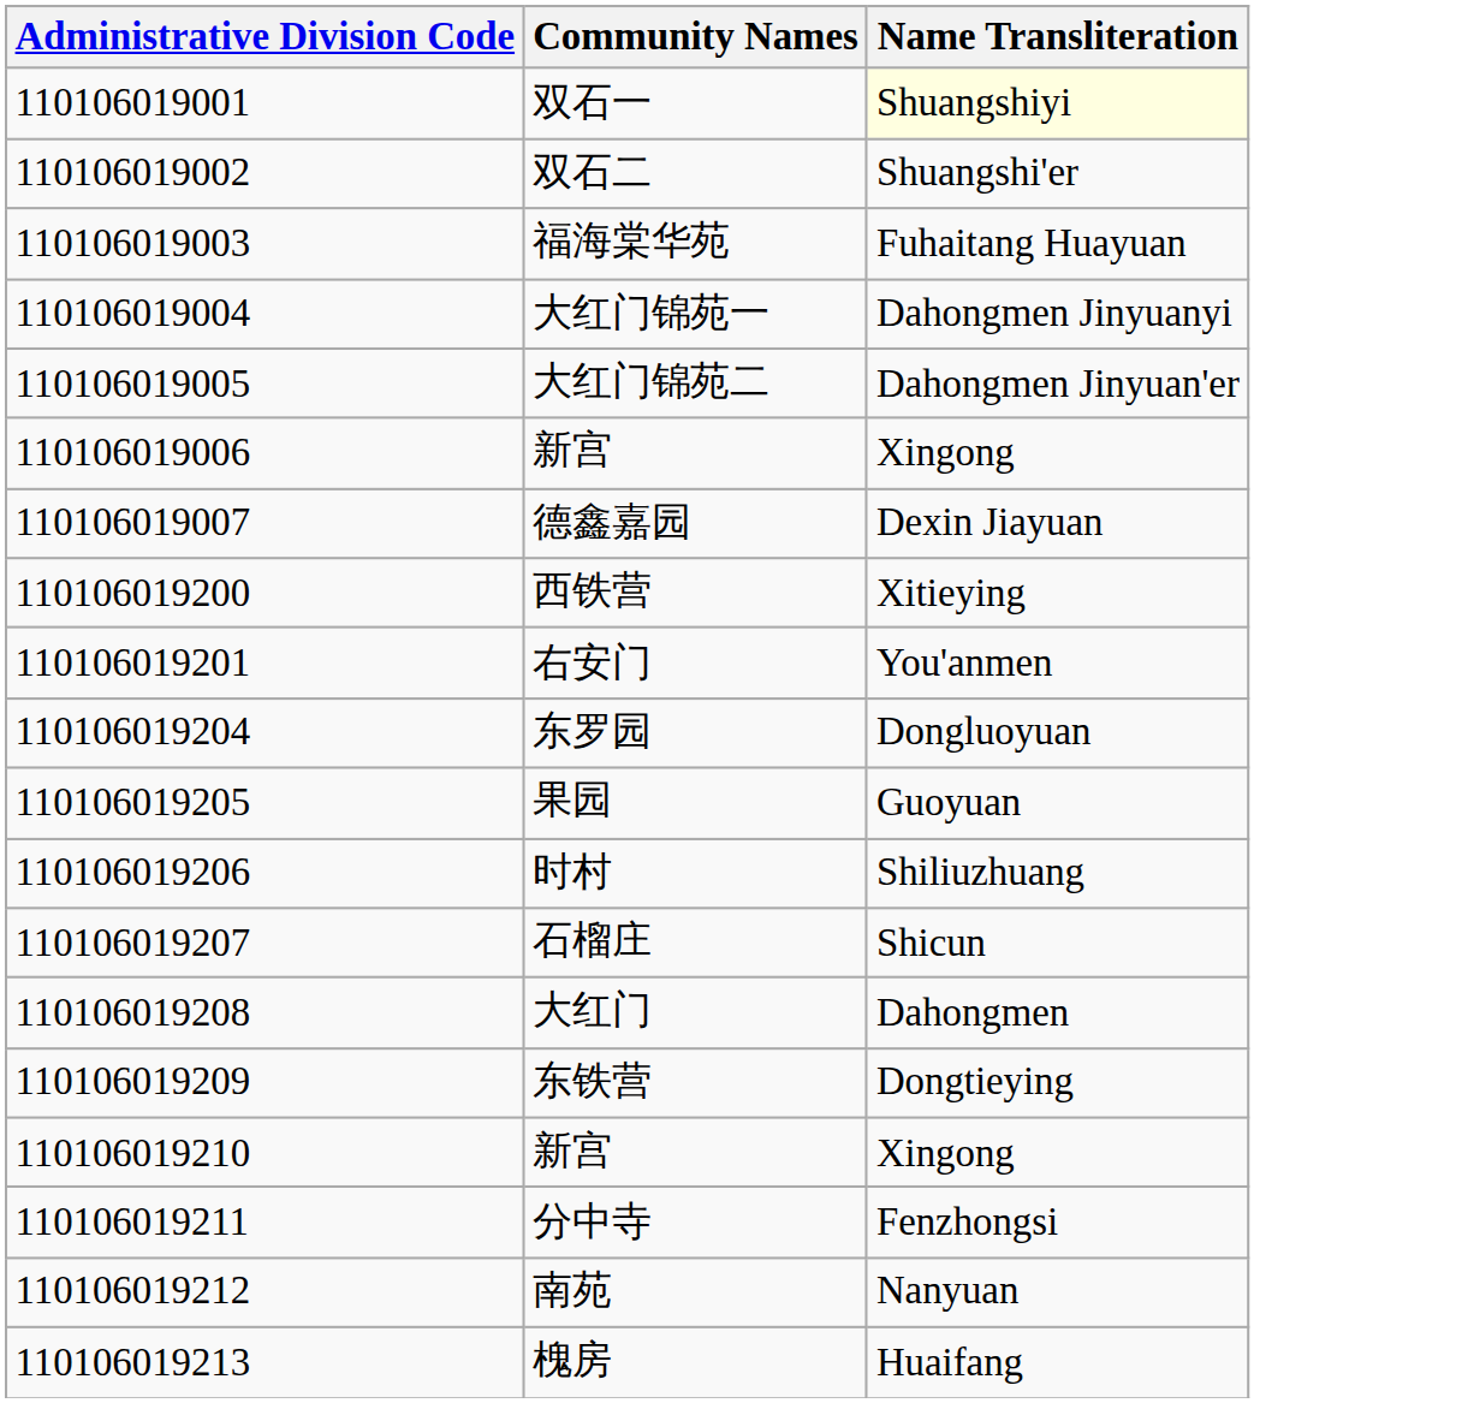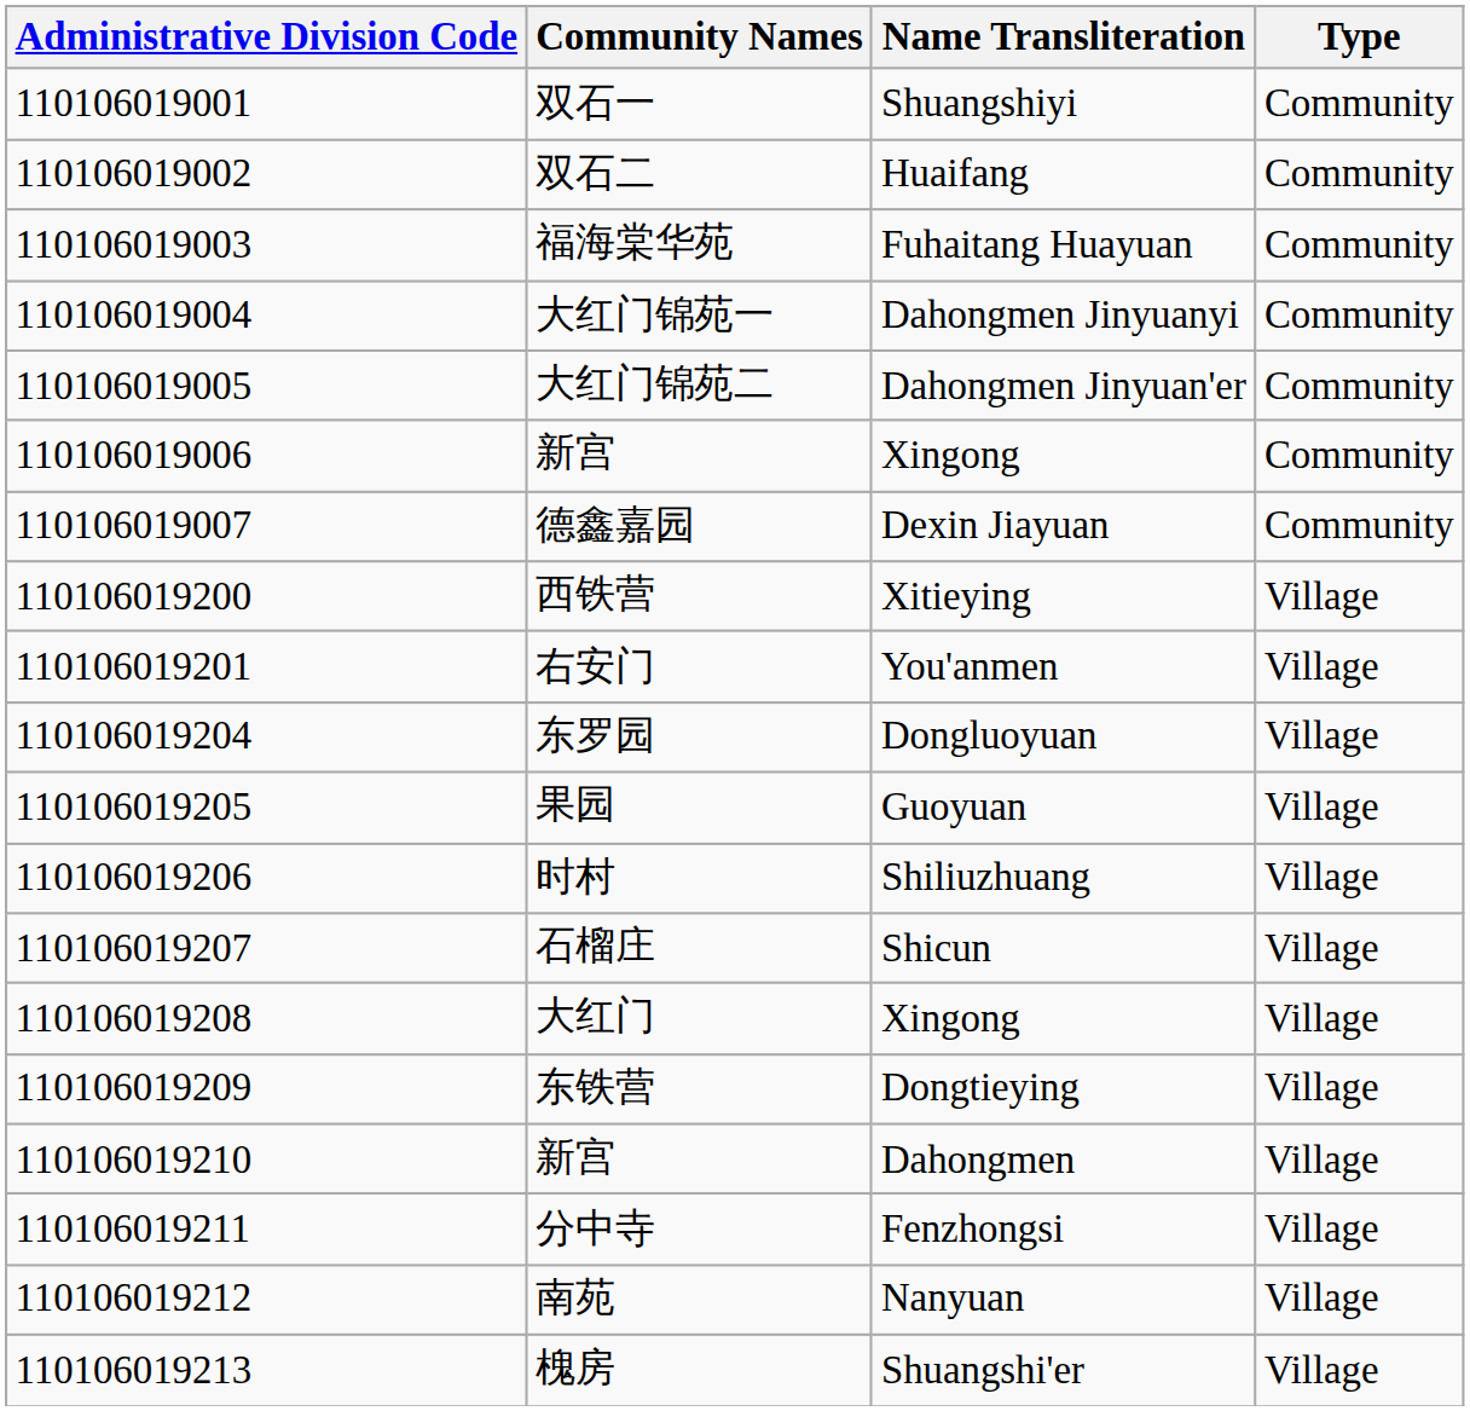 <table class="wikitable sortable">
 <tr>
 <th><a href='#'>Administrative Division Code</a></th>
 <th>Community Names</th>
 <th>Name Transliteration</th>
+<th>Type</th>
 </tr>
 <tr>
 <td>110106019001</td>
 <td>双石一</td>
-<td style="background: lightyellow;">Shuangshiyi</td>
+<td>Shuangshiyi</td>
+<td>Community</td>
 </tr>
 <tr>
 <td>110106019002</td>
 <td>双石二</td>
-<td>Shuangshi'er</td>
+<td>Huaifang</td>
+<td>Community</td>
 </tr>
 <tr>
 <td>110106019003</td>
 <td>福海棠华苑</td>
 <td>Fuhaitang Huayuan</td>
+<td>Community</td>
 </tr>
 <tr>
 <td>110106019004</td>
 <td>大红门锦苑一</td>
 <td>Dahongmen Jinyuanyi</td>
+<td>Community</td>
 </tr>
 <tr>
 <td>110106019005</td>
 <td>大红门锦苑二</td>
 <td>Dahongmen Jinyuan'er</td>
+<td>Community</td>
 </tr>
 <tr>
 <td>110106019006</td>
 <td>新宫</td>
 <td>Xingong</td>
+<td>Community</td>
 </tr>
 <tr>
 <td>110106019007</td>
 <td>德鑫嘉园</td>
 <td>Dexin Jiayuan</td>
+<td>Community</td>
 </tr>
 <tr>
 <td>110106019200</td>
 <td>西铁营</td>
 <td>Xitieying</td>
+<td>Village</td>
 </tr>
 <tr>
 <td>110106019201</td>
 <td>右安门</td>
 <td>You'anmen</td>
+<td>Village</td>
 </tr>
 <tr>
 <td>110106019204</td>
 <td>东罗园</td>
 <td>Dongluoyuan</td>
+<td>Village</td>
 </tr>
 <tr>
 <td>110106019205</td>
 <td>果园</td>
 <td>Guoyuan</td>
+<td>Village</td>
 </tr>
 <tr>
 <td>110106019206</td>
 <td>时村</td>
 <td>Shiliuzhuang</td>
+<td>Village</td>
 </tr>
 <tr>
 <td>110106019207</td>
 <td>石榴庄</td>
 <td>Shicun</td>
+<td>Village</td>
 </tr>
 <tr>
 <td>110106019208</td>
 <td>大红门</td>
-<td>Dahongmen</td>
+<td>Xingong</td>
+<td>Village</td>
 </tr>
 <tr>
 <td>110106019209</td>
 <td>东铁营</td>
 <td>Dongtieying</td>
+<td>Village</td>
 </tr>
 <tr>
 <td>110106019210</td>
 <td>新宫</td>
-<td>Xingong</td>
+<td>Dahongmen</td>
+<td>Village</td>
 </tr>
 <tr>
 <td>110106019211</td>
 <td>分中寺</td>
 <td>Fenzhongsi</td>
+<td>Village</td>
 </tr>
 <tr>
 <td>110106019212</td>
 <td>南苑</td>
 <td>Nanyuan</td>
+<td>Village</td>
 </tr>
 <tr>
 <td>110106019213</td>
 <td>槐房</td>
-<td>Huaifang</td>
+<td>Shuangshi'er</td>
+<td>Village</td>
 </tr>
 </table>
